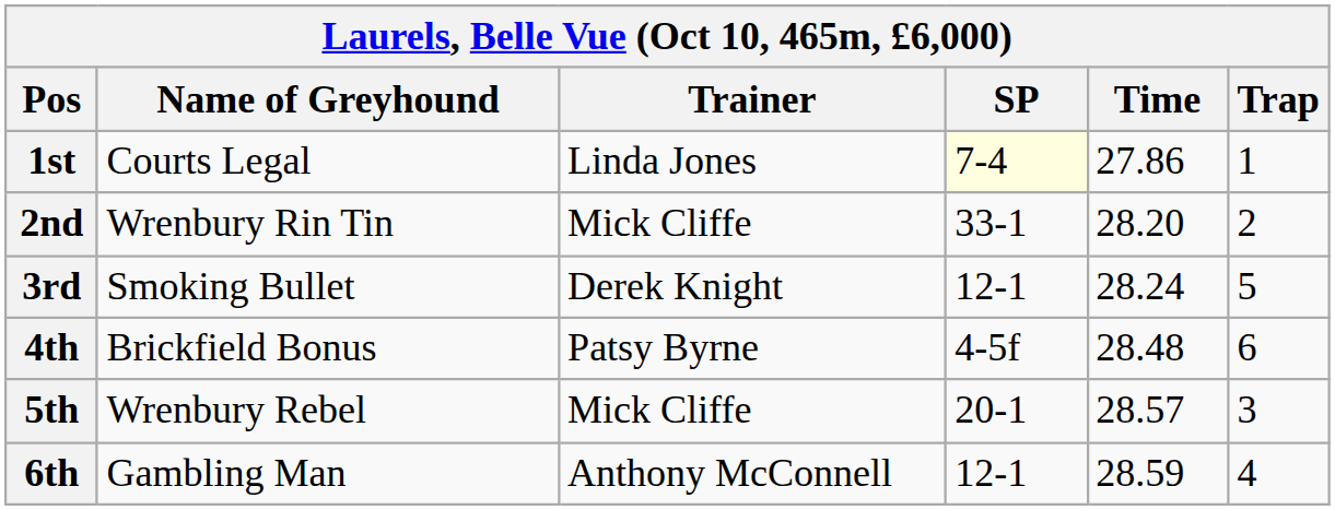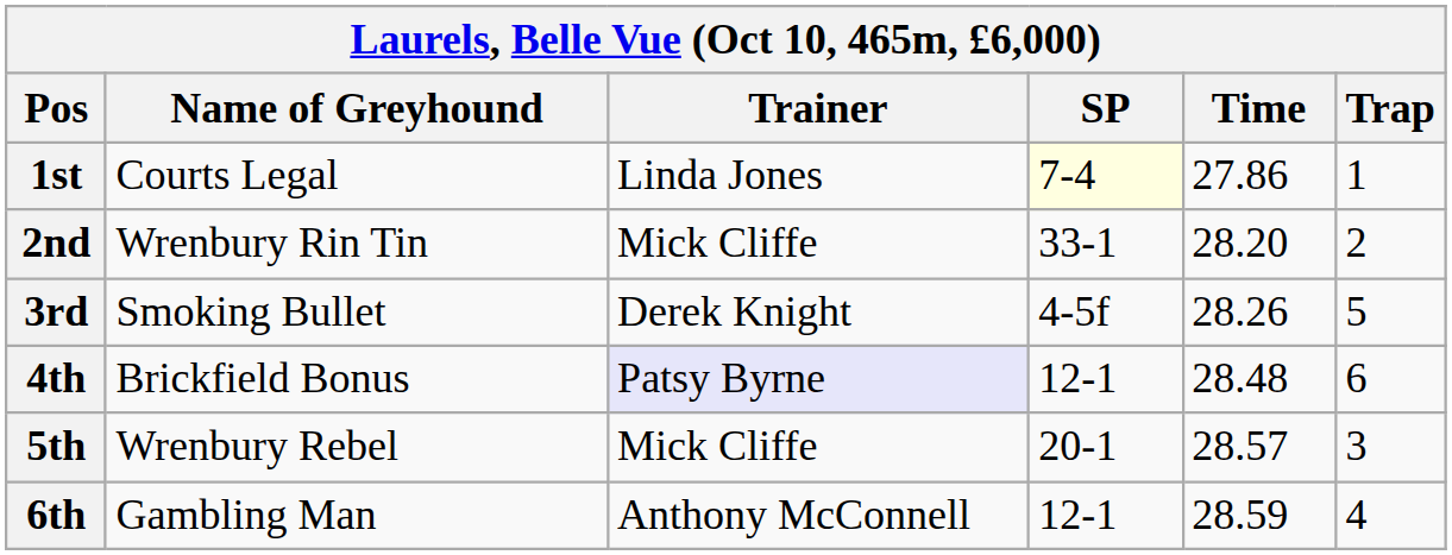 <table class="wikitable">
 <tr>
 <th colspan="6"><a href='#'>Laurels</a>, <a href='#'>Belle Vue</a> (Oct 10, 465m, £6,000)</th>
 </tr>
 <tr>
 <th width=30>Pos</th>
 <th width=180>Name of Greyhound</th>
 <th width=150>Trainer</th>
 <th width=50>SP</th>
 <th width=50>Time</th>
 <th width=30>Trap</th>
 </tr>
 <tr>
 <th>1st</th>
 <td>Courts Legal</td>
 <td>Linda Jones</td>
 <td style="background: lightyellow;">7-4</td>
 <td>27.86</td>
 <td>1</td>
 </tr>
 <tr>
 <th>2nd</th>
 <td>Wrenbury Rin Tin</td>
 <td>Mick Cliffe</td>
 <td>33-1</td>
 <td>28.20</td>
 <td>2</td>
 </tr>
 <tr>
 <th>3rd</th>
 <td>Smoking Bullet</td>
 <td>Derek Knight</td>
-<td>12-1</td>
-<td>28.24</td>
+<td>4-5f</td>
+<td>28.26</td>
 <td>5</td>
 </tr>
 <tr>
 <th>4th</th>
 <td>Brickfield Bonus</td>
-<td>Patsy Byrne</td>
-<td>4-5f</td>
+<td style="background: lavender;">Patsy Byrne</td>
+<td>12-1</td>
 <td>28.48</td>
 <td>6</td>
 </tr>
 <tr>
 <th>5th</th>
 <td>Wrenbury Rebel</td>
 <td>Mick Cliffe</td>
 <td>20-1</td>
 <td>28.57</td>
 <td>3</td>
 </tr>
 <tr>
 <th>6th</th>
 <td>Gambling Man</td>
 <td>Anthony McConnell</td>
 <td>12-1</td>
 <td>28.59</td>
 <td>4</td>
 </tr>
 </table>
